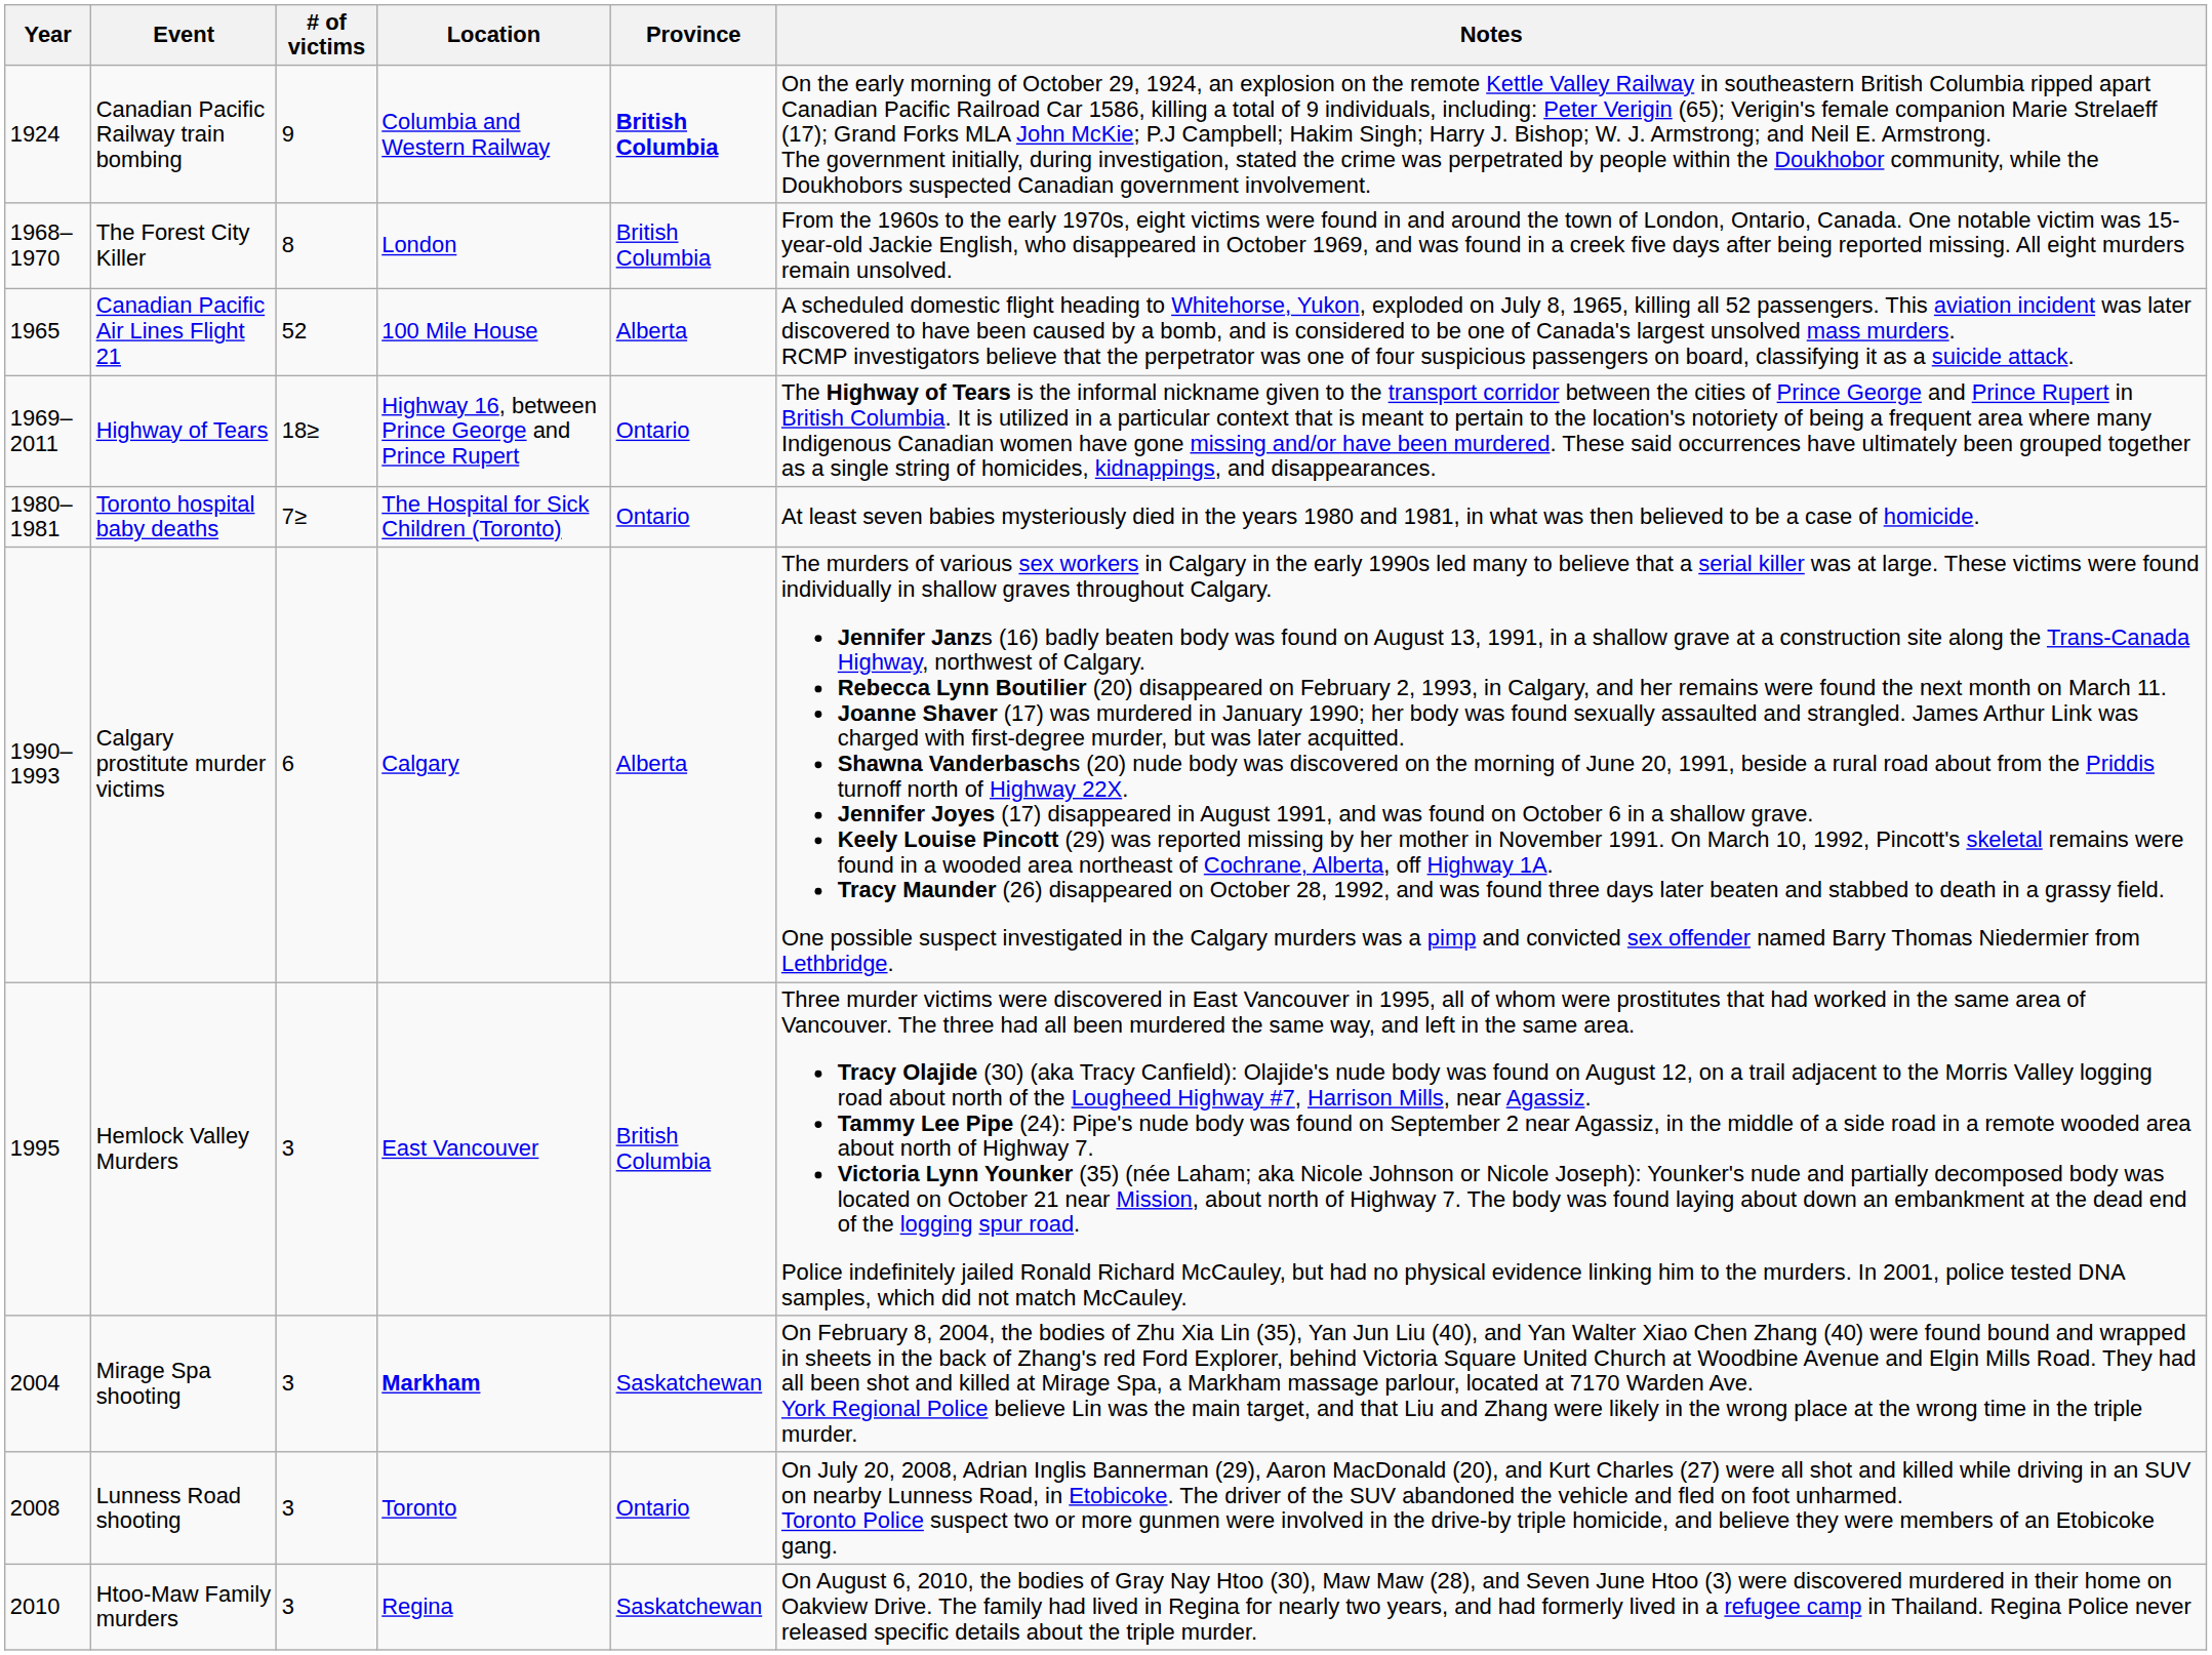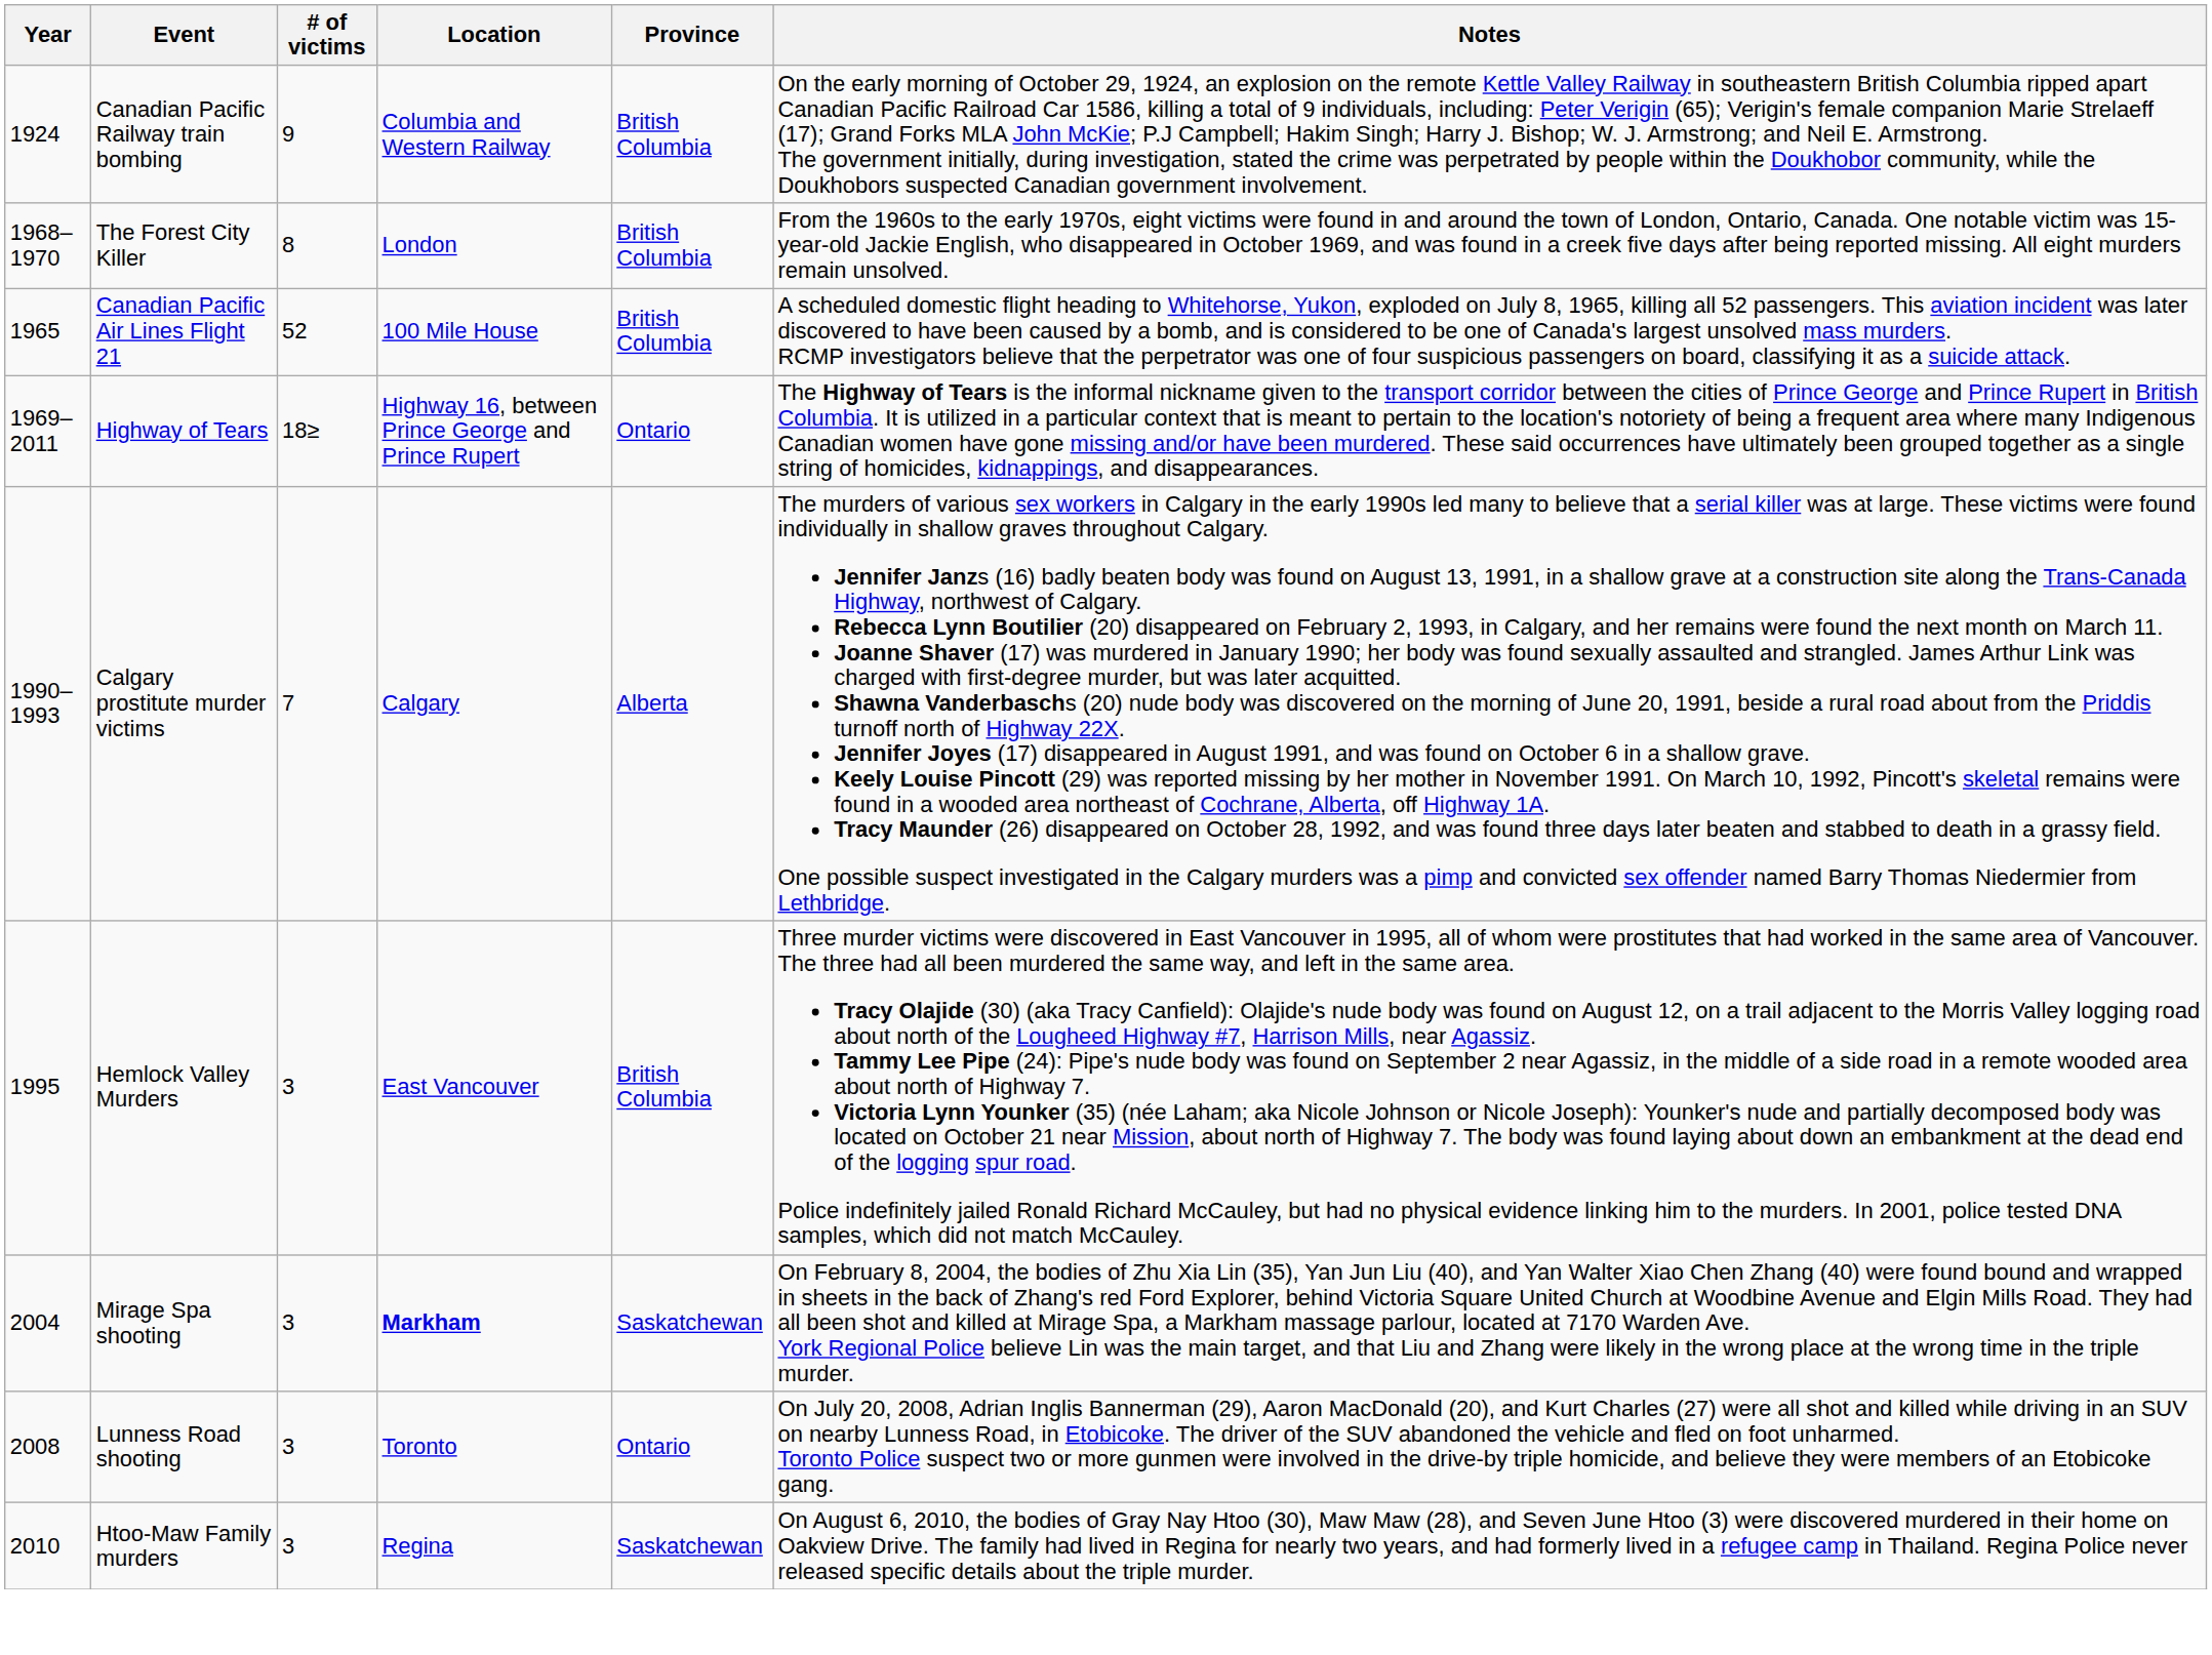 <table class="wikitable sortable">
 <tr>
 <th>Year</th>
 <th>Event</th>
 <th># of victims</th>
 <th>Location</th>
 <th>Province</th>
 <th>Notes</th>
 </tr>
 <tr>
 <td>1924</td>
 <td>Canadian Pacific Railway train bombing</td>
 <td>9</td>
 <td><a href='#'>Columbia and Western Railway</a></td>
-<td><strong><a href='#'>British Columbia</a></strong></td>
+<td><a href='#'>British Columbia</a></td>
 <td>On the early morning of October 29, 1924, an explosion on the remote <a href='#'>Kettle Valley Railway</a> in southeastern British Columbia ripped apart Canadian Pacific Railroad Car 1586, killing a total of 9 individuals, including: <a href='#'>Peter Verigin</a> (65); Verigin's female companion Marie Strelaeff (17); Grand Forks MLA <a href='#'>John McKie</a>; P.J Campbell; Hakim Singh; Harry J. Bishop; W. J. Armstrong; and Neil E. Armstrong.<br>The government initially, during investigation, stated the crime was perpetrated by people within the <a href='#'>Doukhobor</a> community, while the Doukhobors suspected Canadian government involvement.</td>
 </tr>
 <tr>
 <td>1968–1970</td>
 <td>The Forest City Killer</td>
 <td>8</td>
 <td><a href='#'>London</a></td>
 <td><a href='#'>British Columbia</a></td>
 <td>From the 1960s to the early 1970s, eight victims were found in and around the town of London, Ontario, Canada. One notable victim was 15-year-old Jackie English, who disappeared in October 1969, and was found in a creek five days after being reported missing. All eight murders remain unsolved.</td>
 </tr>
 <tr>
 <td>1965</td>
 <td><a href='#'>Canadian Pacific Air Lines Flight 21</a></td>
 <td>52</td>
 <td><a href='#'>100 Mile House</a></td>
-<td><a href='#'>Alberta</a></td>
+<td><a href='#'>British Columbia</a></td>
 <td>A scheduled domestic flight heading to <a href='#'>Whitehorse, Yukon</a>, exploded on July 8, 1965, killing all 52 passengers. This <a href='#'>aviation incident</a> was later discovered to have been caused by a bomb, and is considered to be one of Canada's largest unsolved <a href='#'>mass murders</a>.<br>RCMP investigators believe that the perpetrator was one of four suspicious passengers on board, classifying it as a <a href='#'>suicide attack</a>.</td>
 </tr>
 <tr>
 <td>1969–2011</td>
 <td><a href='#'>Highway of Tears</a></td>
 <td>18≥</td>
 <td><a href='#'>Highway 16</a>, between <a href='#'>Prince George</a> and <a href='#'>Prince Rupert</a></td>
 <td><a href='#'>Ontario</a></td>
 <td>The <strong>Highway of Tears</strong> is the informal nickname given to the <a href='#'>transport corridor</a> between the cities of <a href='#'>Prince George</a> and <a href='#'>Prince Rupert</a> in <a href='#'>British Columbia</a>. It is utilized in a particular context that is meant to pertain to the location's notoriety of being a frequent area where many Indigenous Canadian women have gone <a href='#'>missing and/or have been murdered</a>. These said occurrences have ultimately been grouped together as a single string of homicides, <a href='#'>kidnappings</a>, and disappearances.</td>
 </tr>
 <tr>
-<td>1980–1981</td>
-<td><a href='#'>Toronto hospital baby deaths</a></td>
-<td>7≥</td>
-<td><a href='#'>The Hospital for Sick Children (Toronto)</a></td>
-<td><a href='#'>Ontario</a></td>
-<td>At least seven babies mysteriously died in the years 1980 and 1981, in what was then believed to be a case of <a href='#'>homicide</a>.</td>
-</tr>
-<tr>
 <td>1990–1993</td>
 <td>Calgary prostitute murder victims</td>
-<td>6</td>
+<td>7</td>
 <td><a href='#'>Calgary</a></td>
 <td><a href='#'>Alberta</a></td>
 <td>The murders of various <a href='#'>sex workers</a> in Calgary in the early 1990s led many to believe that a <a href='#'>serial killer</a> was at large. These victims were found individually in shallow graves throughout Calgary.<br><ul><li><strong>Jennifer Janz</strong>s (16) badly beaten body was found on August 13, 1991, in a shallow grave at a construction site along the <a href='#'>Trans-Canada Highway</a>, northwest of Calgary.</li><li><strong>Rebecca Lynn Boutilier</strong> (20) disappeared on February 2, 1993, in Calgary, and her remains were found the next month on March 11.</li><li><strong>Joanne Shaver</strong> (17) was murdered in January 1990; her body was found sexually assaulted and strangled. James Arthur Link was charged with first-degree murder, but was later acquitted.</li><li><strong>Shawna Vanderbasch</strong>s (20) nude body was discovered on the morning of June 20, 1991, beside a rural road about  from the <a href='#'>Priddis</a> turnoff north of <a href='#'>Highway 22X</a>.</li><li><strong>Jennifer Joyes</strong> (17) disappeared in August 1991, and was found on October 6 in a shallow grave.</li><li><strong>Keely Louise Pincott</strong> (29) was reported missing by her mother in November 1991. On March 10, 1992, Pincott's <a href='#'>skeletal</a> remains were found in a wooded area  northeast of <a href='#'>Cochrane, Alberta</a>, off <a href='#'>Highway 1A</a>.</li><li><strong>Tracy Maunder</strong> (26) disappeared on October 28, 1992, and was found three days later beaten and stabbed to death in a grassy field.</li></ul>One possible suspect investigated in the Calgary murders was a <a href='#'>pimp</a> and convicted <a href='#'>sex offender</a> named Barry Thomas Niedermier from <a href='#'>Lethbridge</a>.</td>
 </tr>
 <tr>
 <td>1995</td>
 <td>Hemlock Valley Murders</td>
 <td>3</td>
 <td><a href='#'>East Vancouver</a></td>
 <td><a href='#'>British Columbia</a></td>
 <td>Three murder victims were discovered in East Vancouver in 1995, all of whom were prostitutes that had worked in the same area of Vancouver. The three had all been murdered the same way, and left in the same area.<br><ul><li><strong>Tracy Olajide</strong> (30) (aka Tracy Canfield): Olajide's nude body was found on August 12, on a trail adjacent to the Morris Valley logging road about  north of the <a href='#'>Lougheed Highway #7</a>, <a href='#'>Harrison Mills</a>, near <a href='#'>Agassiz</a>.</li><li><strong>Tammy Lee Pipe</strong> (24): Pipe's nude body was found on September 2 near Agassiz, in the middle of a side road in a remote wooded area about  north of Highway 7.</li><li><strong>Victoria Lynn Younker</strong> (35) (née Laham; aka Nicole Johnson or Nicole Joseph): Younker's nude and partially decomposed body was located on October 21 near <a href='#'>Mission</a>, about  north of Highway 7. The body was found laying about  down an embankment at the dead end of the <a href='#'>logging</a> <a href='#'>spur road</a>.</li></ul>Police indefinitely jailed Ronald Richard McCauley, but had no physical evidence linking him to the murders. In 2001, police tested DNA samples, which did not match McCauley.</td>
 </tr>
 <tr>
 <td>2004</td>
 <td>Mirage Spa shooting</td>
 <td>3</td>
 <td><strong><a href='#'>Markham</a></strong></td>
 <td><a href='#'>Saskatchewan</a></td>
 <td>On February 8, 2004, the bodies of Zhu Xia Lin (35), Yan Jun Liu (40), and Yan Walter Xiao Chen Zhang (40) were found bound and wrapped in sheets in the back of Zhang's red Ford Explorer, behind Victoria Square United Church at Woodbine Avenue and Elgin Mills Road. They had all been shot and killed at Mirage Spa, a Markham massage parlour, located at 7170 Warden Ave.<br><a href='#'>York Regional Police</a> believe Lin was the main target, and that Liu and Zhang were likely in the wrong place at the wrong time in the triple murder.</td>
 </tr>
 <tr>
 <td>2008</td>
 <td>Lunness Road shooting</td>
 <td>3</td>
 <td><a href='#'>Toronto</a></td>
 <td><a href='#'>Ontario</a></td>
 <td>On July 20, 2008, Adrian Inglis Bannerman (29), Aaron MacDonald (20), and Kurt Charles (27) were all shot and killed while driving in an SUV on nearby Lunness Road, in <a href='#'>Etobicoke</a>. The driver of the SUV abandoned the vehicle and fled on foot unharmed.<br><a href='#'>Toronto Police</a> suspect two or more gunmen were involved in the drive-by triple homicide, and believe they were members of an Etobicoke gang.</td>
 </tr>
 <tr>
 <td>2010</td>
 <td>Htoo-Maw Family murders</td>
 <td>3</td>
 <td><a href='#'>Regina</a></td>
 <td><a href='#'>Saskatchewan</a></td>
 <td>On August 6, 2010, the bodies of Gray Nay Htoo (30), Maw Maw (28), and Seven June Htoo (3) were discovered murdered in their home on Oakview Drive. The family had lived in Regina for nearly two years, and had formerly lived in a <a href='#'>refugee camp</a> in Thailand. Regina Police never released specific details about the triple murder.</td>
 </tr>
 </table>
